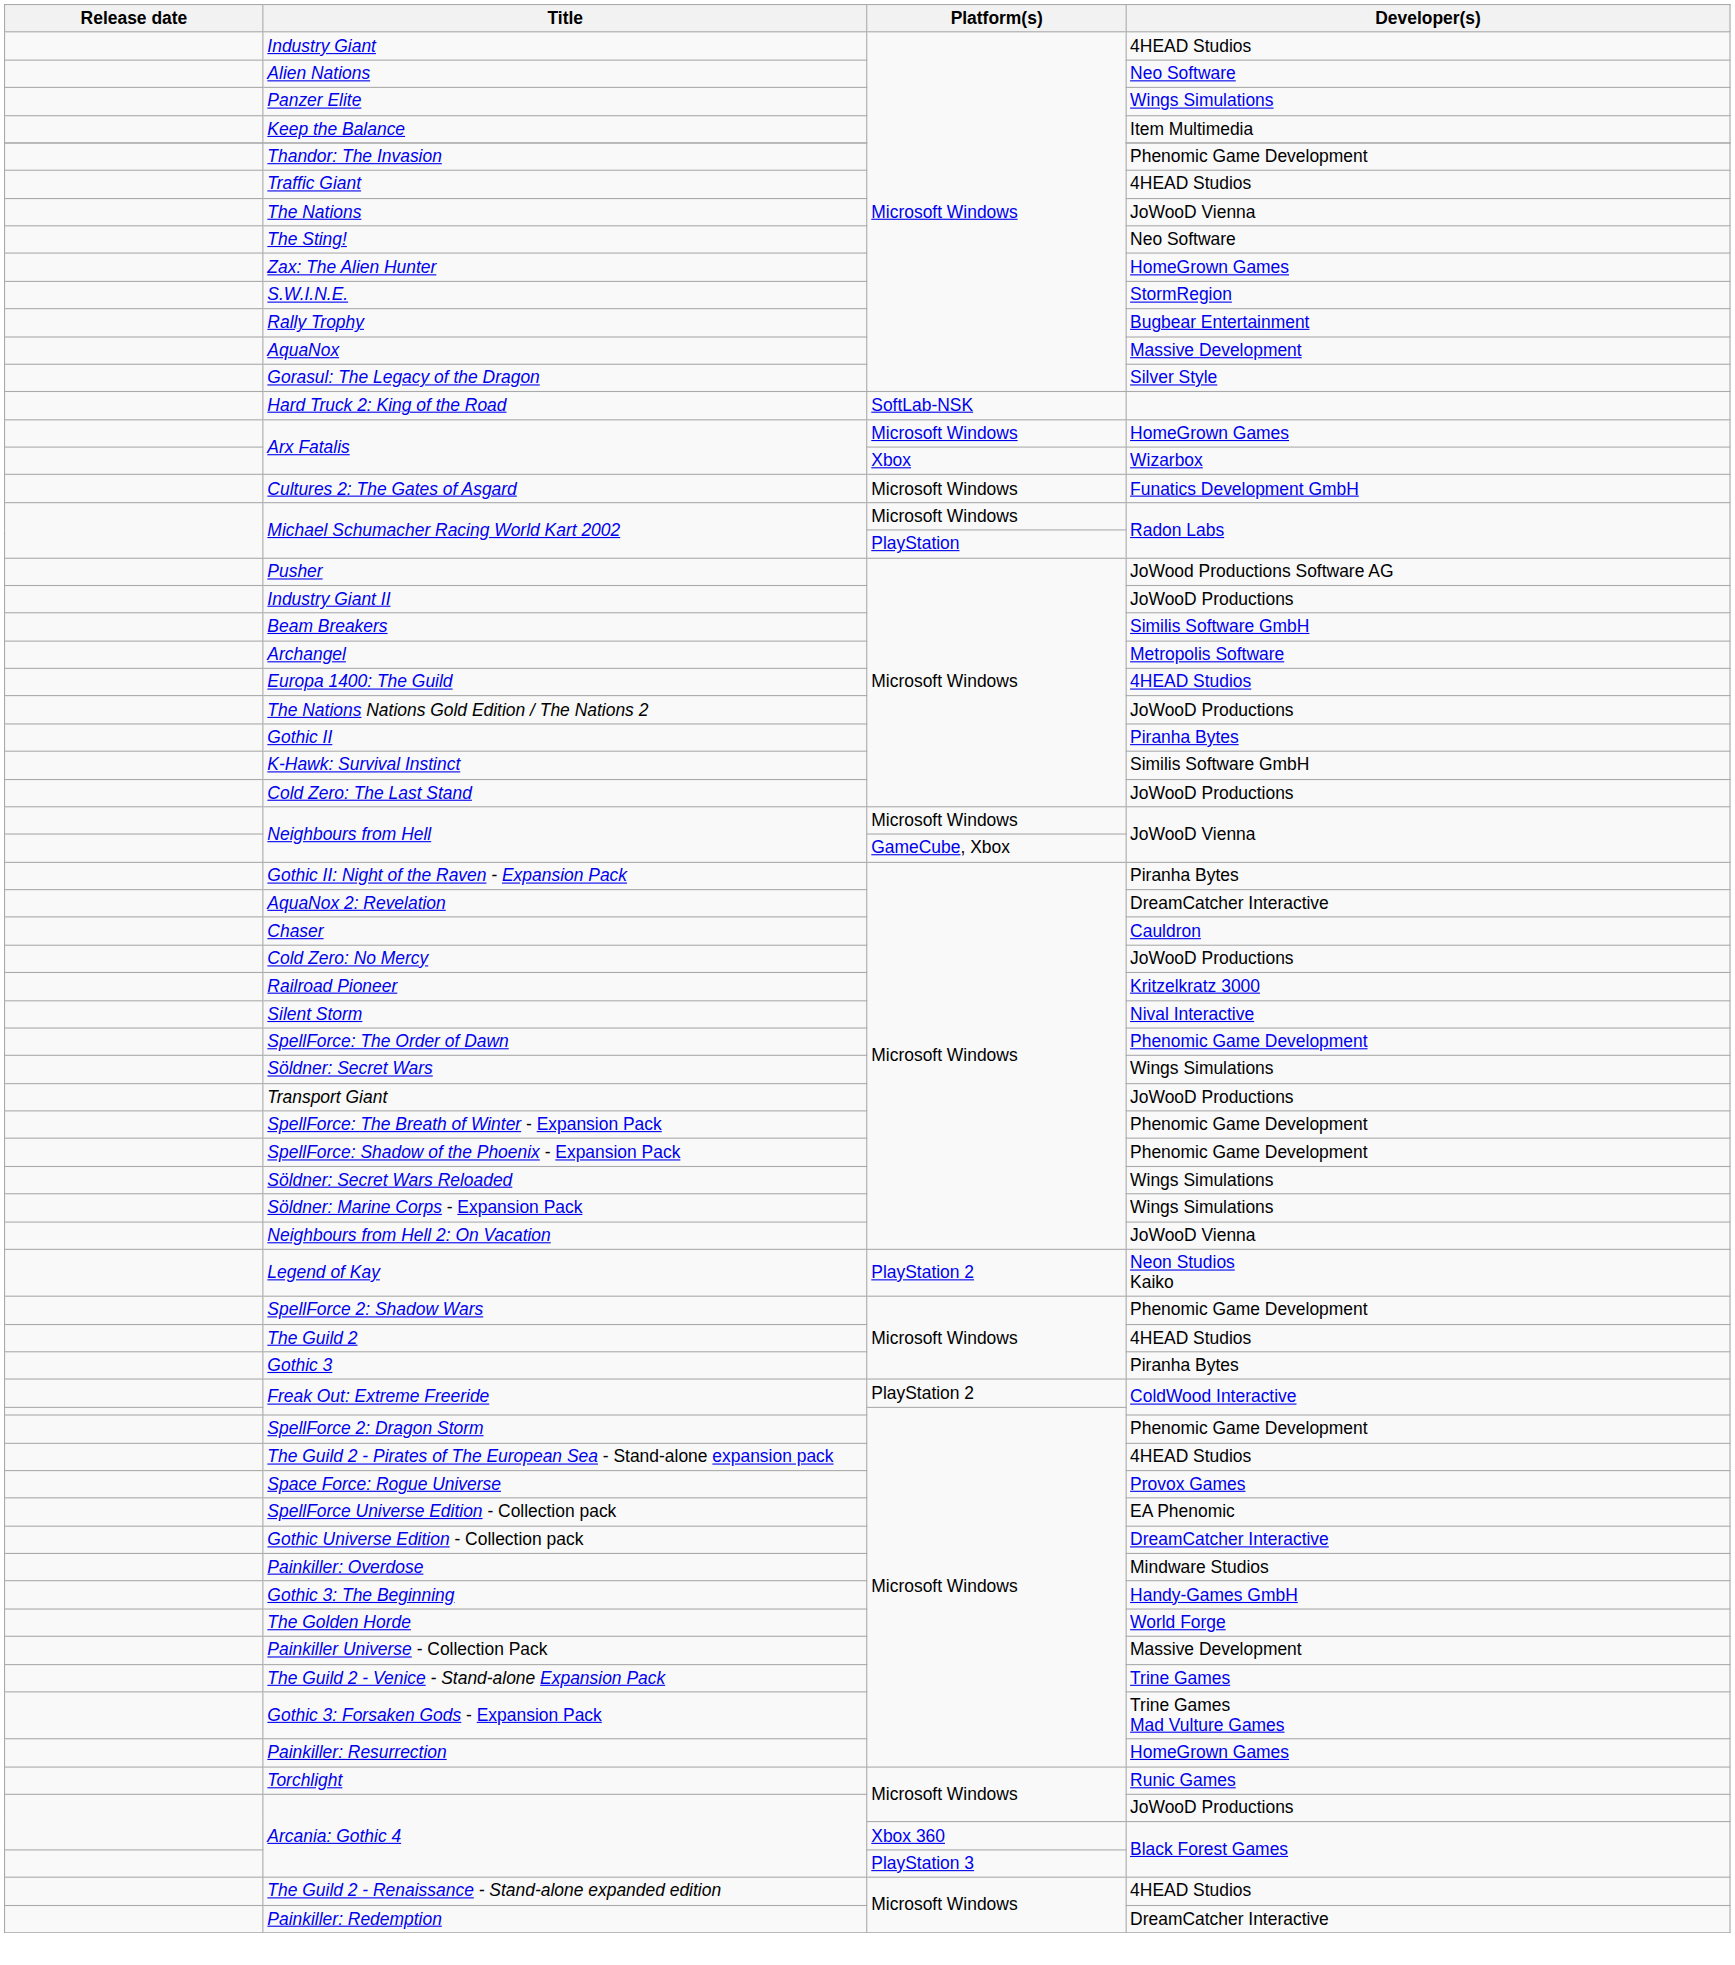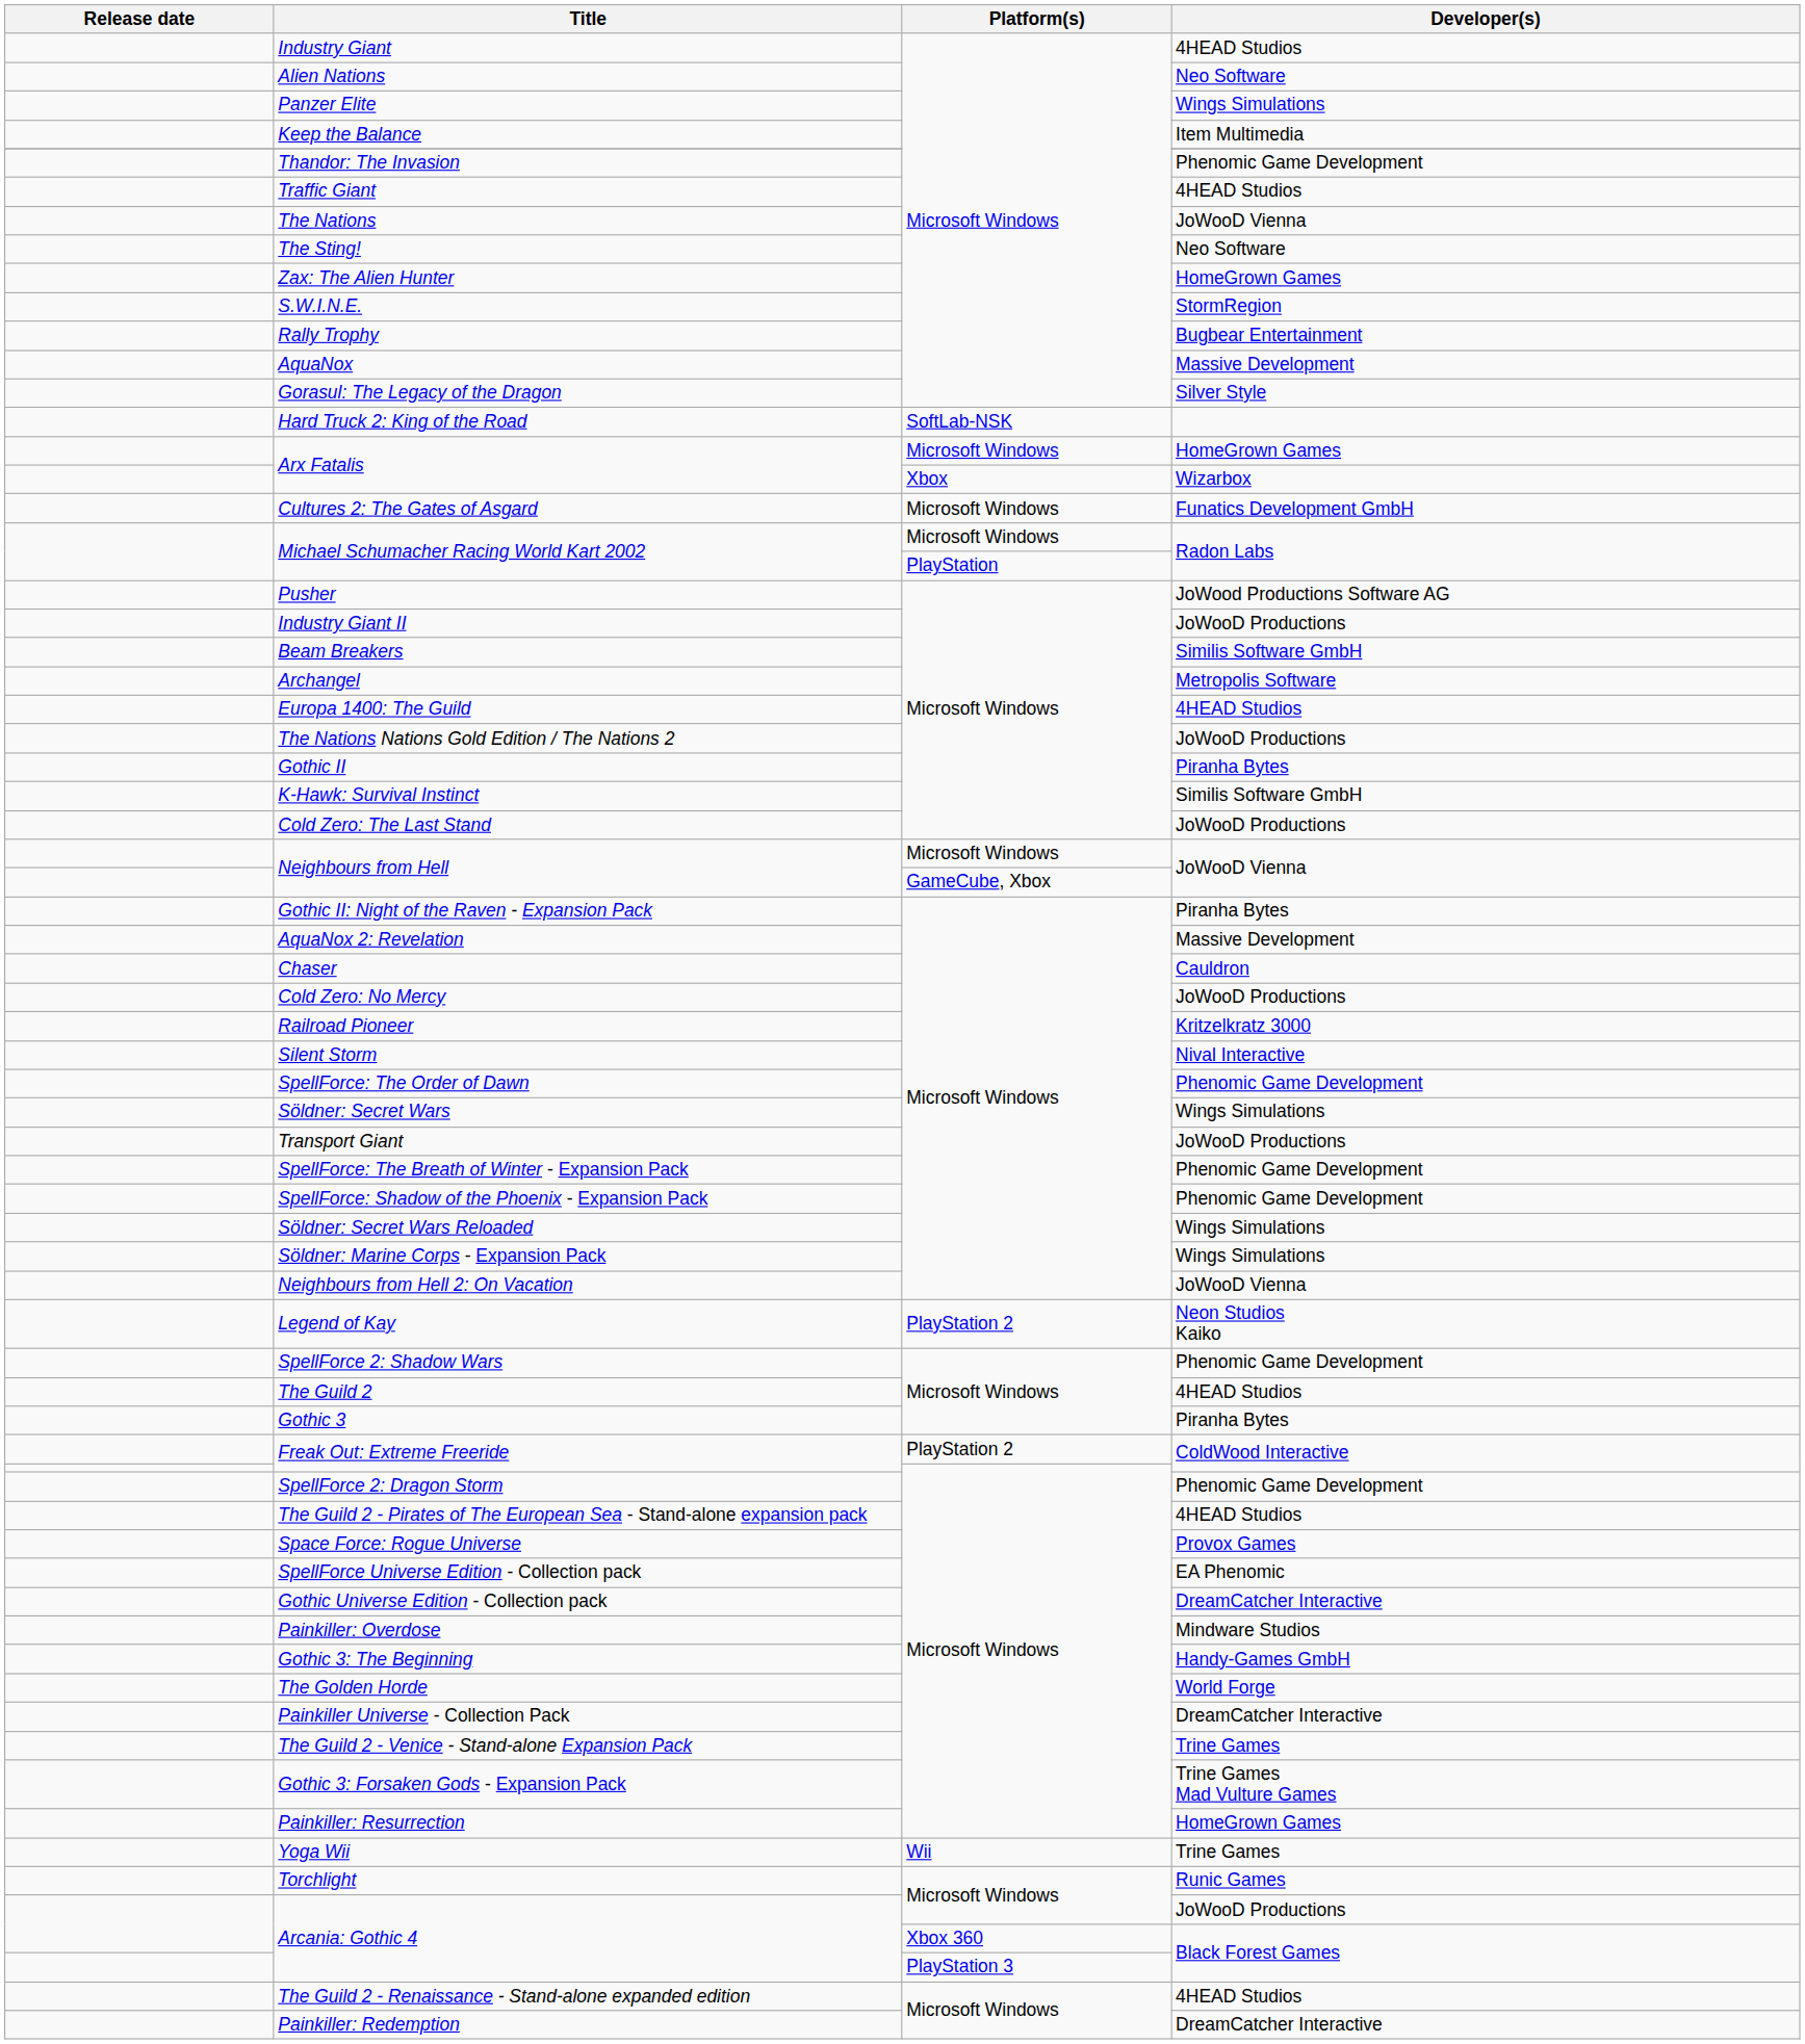 <table class="wikitable sortable" style="width: 100%">
 <tr>
 <th style="width:15%">Release date</th>
 <th style="width:35%">Title</th>
 <th style="width:15%">Platform(s)</th>
 <th style="width:40%">Developer(s)</th>
 </tr>
 <tr>
 <td></td>
 <td><em><a href='#'>Industry Giant</a></em></td>
 <td rowspan="14"><a href='#'>Microsoft Windows</a></td>
 <td>4HEAD Studios</td>
 </tr>
 <tr>
 <td></td>
 <td><em><a href='#'>Alien Nations</a></em></td>
 <td><a href='#'>Neo Software</a></td>
 </tr>
 <tr>
 <td></td>
 <td><em><a href='#'>Panzer Elite</a></em></td>
 <td><a href='#'>Wings Simulations</a></td>
 </tr>
 <tr>
 <td></td>
 <td><em><a href='#'>Keep the Balance</a></em></td>
 <td>Item Multimedia</td>
 </tr>
 <tr>
 </tr>
 <tr>
 <td></td>
 <td><em><a href='#'>Thandor: The Invasion</a></em></td>
 <td>Phenomic Game Development</td>
 </tr>
 <tr>
 <td></td>
 <td><em><a href='#'>Traffic Giant</a></em></td>
 <td>4HEAD Studios</td>
 </tr>
 <tr>
 <td></td>
 <td><em><a href='#'>The Nations</a></em></td>
 <td>JoWooD Vienna</td>
 </tr>
 <tr>
 <td></td>
 <td><em><a href='#'>The Sting!</a></em></td>
 <td>Neo Software</td>
 </tr>
 <tr>
 <td></td>
 <td><em><a href='#'>Zax: The Alien Hunter</a></em></td>
 <td><a href='#'>HomeGrown Games</a></td>
 </tr>
 <tr>
 <td></td>
 <td><em><a href='#'>S.W.I.N.E.</a></em></td>
 <td><a href='#'>StormRegion</a></td>
 </tr>
 <tr>
 <td></td>
 <td><em><a href='#'>Rally Trophy</a></em></td>
 <td><a href='#'>Bugbear Entertainment</a></td>
 </tr>
 <tr>
 <td></td>
 <td><em><a href='#'>AquaNox</a></em></td>
 <td><a href='#'>Massive Development</a></td>
 </tr>
 <tr>
 <td></td>
 <td><em><a href='#'>Gorasul: The Legacy of the Dragon</a></em></td>
 <td><a href='#'>Silver Style</a></td>
 </tr>
 <tr>
 <td></td>
 <td><em><a href='#'>Hard Truck 2: King of the Road</a></em></td>
 <td><a href='#'>SoftLab-NSK</a></td>
 </tr>
 <tr>
 <td></td>
 <td rowspan="2"><em><a href='#'>Arx Fatalis</a></em></td>
 <td><a href='#'>Microsoft Windows</a></td>
 <td><a href='#'>HomeGrown Games</a></td>
 </tr>
 <tr>
 <td></td>
 <td><a href='#'>Xbox</a></td>
 <td><a href='#'>Wizarbox</a></td>
 </tr>
 <tr>
 <td></td>
 <td><em><a href='#'>Cultures 2: The Gates of Asgard</a></em></td>
 <td>Microsoft Windows</td>
 <td><a href='#'>Funatics Development GmbH</a></td>
 </tr>
 <tr>
 <td rowspan="2"></td>
 <td rowspan="2"><em><a href='#'>Michael Schumacher Racing World Kart 2002</a></em></td>
 <td>Microsoft Windows</td>
 <td rowspan="2"><a href='#'>Radon Labs</a></td>
 </tr>
 <tr>
 <td><a href='#'>PlayStation</a></td>
 </tr>
 <tr>
 <td></td>
 <td><em><a href='#'>Pusher</a></em></td>
 <td rowspan="9">Microsoft Windows</td>
 <td>JoWood Productions Software AG</td>
 </tr>
 <tr>
 <td></td>
 <td><em><a href='#'>Industry Giant II</a></em></td>
 <td>JoWooD Productions</td>
 </tr>
 <tr>
 <td></td>
 <td><em><a href='#'>Beam Breakers</a></em></td>
 <td><a href='#'>Similis Software GmbH</a></td>
 </tr>
 <tr>
 <td></td>
 <td><em><a href='#'>Archangel</a></em></td>
 <td><a href='#'>Metropolis Software</a></td>
 </tr>
 <tr>
 <td></td>
 <td><em><a href='#'>Europa 1400: The Guild</a></em></td>
 <td><a href='#'>4HEAD Studios</a></td>
 </tr>
 <tr>
 <td></td>
 <td><em><a href='#'>The Nations</a> Nations Gold Edition / The Nations 2</em></td>
 <td>JoWooD Productions</td>
 </tr>
 <tr>
 <td></td>
 <td><em><a href='#'>Gothic II</a></em></td>
 <td><a href='#'>Piranha Bytes</a></td>
 </tr>
 <tr>
 <td></td>
 <td><em><a href='#'>K-Hawk: Survival Instinct</a></em></td>
 <td>Similis Software GmbH</td>
 </tr>
 <tr>
 <td></td>
 <td><em><a href='#'>Cold Zero: The Last Stand</a></em></td>
 <td>JoWooD Productions</td>
 </tr>
 <tr>
 <td></td>
 <td rowspan="2"><em><a href='#'>Neighbours from Hell</a></em></td>
 <td>Microsoft Windows</td>
 <td rowspan="2">JoWooD Vienna</td>
 </tr>
 <tr>
 <td></td>
 <td><a href='#'>GameCube</a>, Xbox</td>
 </tr>
 <tr>
 <td></td>
 <td><em><a href='#'>Gothic II: Night of the Raven</a> - <a href='#'>Expansion Pack</a></em></td>
 <td rowspan="14">Microsoft Windows</td>
 <td>Piranha Bytes</td>
 </tr>
 <tr>
 <td></td>
 <td><em><a href='#'>AquaNox 2: Revelation</a></em></td>
-<td>DreamCatcher Interactive</td>
+<td>Massive Development</td>
 </tr>
 <tr>
 <td></td>
 <td><em><a href='#'>Chaser</a></em></td>
 <td><a href='#'>Cauldron</a></td>
 </tr>
 <tr>
 <td></td>
 <td><em><a href='#'>Cold Zero: No Mercy</a></em></td>
 <td>JoWooD Productions</td>
 </tr>
 <tr>
 <td></td>
 <td><em><a href='#'>Railroad Pioneer</a></em></td>
 <td><a href='#'>Kritzelkratz 3000</a></td>
 </tr>
 <tr>
 <td></td>
 <td><em><a href='#'>Silent Storm</a></em></td>
 <td><a href='#'>Nival Interactive</a></td>
 </tr>
 <tr>
 <td></td>
 <td><em><a href='#'>SpellForce: The Order of Dawn</a></em></td>
 <td><a href='#'>Phenomic Game Development</a></td>
 </tr>
 <tr>
 <td></td>
 <td><em><a href='#'>Söldner: Secret Wars</a></em></td>
 <td>Wings Simulations</td>
 </tr>
 <tr>
 <td></td>
 <td><em>Transport Giant</em></td>
 <td>JoWooD Productions</td>
 </tr>
 <tr>
 <td></td>
 <td><em><a href='#'>SpellForce: The Breath of Winter</a></em> - <a href='#'>Expansion Pack</a></td>
 <td>Phenomic Game Development</td>
 </tr>
 <tr>
 <td></td>
 <td><em><a href='#'>SpellForce: Shadow of the Phoenix</a></em> - <a href='#'>Expansion Pack</a></td>
 <td>Phenomic Game Development</td>
 </tr>
 <tr>
 <td></td>
 <td><em><a href='#'>Söldner: Secret Wars Reloaded</a></em></td>
 <td>Wings Simulations</td>
 </tr>
 <tr>
 <td></td>
 <td><em><a href='#'>Söldner: Marine Corps</a></em> - <a href='#'>Expansion Pack</a></td>
 <td>Wings Simulations</td>
 </tr>
 <tr>
 <td></td>
 <td><em><a href='#'>Neighbours from Hell 2: On Vacation</a></em></td>
 <td>JoWooD Vienna</td>
 </tr>
 <tr>
 <td></td>
 <td><em><a href='#'>Legend of Kay</a></em></td>
 <td><a href='#'>PlayStation 2</a></td>
 <td><a href='#'>Neon Studios</a><br>Kaiko</td>
 </tr>
 <tr>
 <td></td>
 <td><em><a href='#'>SpellForce 2: Shadow Wars</a></em></td>
 <td rowspan="3">Microsoft Windows</td>
 <td>Phenomic Game Development</td>
 </tr>
 <tr>
 <td></td>
 <td><em><a href='#'>The Guild 2</a></em></td>
 <td>4HEAD Studios</td>
 </tr>
 <tr>
 <td></td>
 <td><em><a href='#'>Gothic 3</a></em></td>
 <td>Piranha Bytes</td>
 </tr>
 <tr>
 <td></td>
 <td rowspan="2"><em><a href='#'>Freak Out: Extreme Freeride</a></em></td>
 <td>PlayStation 2</td>
 <td rowspan="2"><a href='#'>ColdWood Interactive</a></td>
 </tr>
 <tr>
 <td></td>
 <td rowspan="13">Microsoft Windows</td>
 </tr>
 <tr>
 <td></td>
 <td><em><a href='#'>SpellForce 2: Dragon Storm</a></em></td>
 <td>Phenomic Game Development</td>
 </tr>
 <tr>
 <td></td>
 <td><em><a href='#'>The Guild 2 - Pirates of The European Sea</a></em> - Stand-alone <a href='#'>expansion pack</a></td>
 <td>4HEAD Studios</td>
 </tr>
 <tr>
 <td></td>
 <td><em><a href='#'>Space Force: Rogue Universe</a></em></td>
 <td><a href='#'>Provox Games</a></td>
 </tr>
 <tr>
 <td></td>
 <td><em><a href='#'>SpellForce Universe Edition</a></em> - Collection pack</td>
 <td>EA Phenomic</td>
 </tr>
 <tr>
 <td></td>
 <td><em><a href='#'>Gothic Universe Edition</a></em> - Collection pack</td>
 <td><a href='#'>DreamCatcher Interactive</a></td>
 </tr>
 <tr>
 <td></td>
 <td><em><a href='#'>Painkiller: Overdose</a></em></td>
 <td>Mindware Studios</td>
 </tr>
 <tr>
 <td></td>
 <td><em><a href='#'>Gothic 3: The Beginning</a></em></td>
 <td><a href='#'>Handy-Games GmbH</a></td>
 </tr>
 <tr>
 <td></td>
 <td><em><a href='#'>The Golden Horde</a></em></td>
 <td><a href='#'>World Forge</a></td>
 </tr>
 <tr>
 <td></td>
 <td><em><a href='#'>Painkiller Universe</a></em> - Collection Pack</td>
-<td>Massive Development</td>
+<td>DreamCatcher Interactive</td>
 </tr>
 <tr>
 <td></td>
 <td><em><a href='#'>The Guild 2 - Venice</a> - Stand-alone <a href='#'>Expansion Pack</a></em></td>
 <td><a href='#'>Trine Games</a></td>
 </tr>
 <tr>
 <td></td>
 <td><em><a href='#'>Gothic 3: Forsaken Gods</a></em> - <a href='#'>Expansion Pack</a></td>
 <td>Trine Games<br><a href='#'>Mad Vulture Games</a></td>
 </tr>
 <tr>
 <td></td>
 <td><em><a href='#'>Painkiller: Resurrection</a></em></td>
 <td><a href='#'>HomeGrown Games</a></td>
+</tr>
+<tr>
+<td></td>
+<td><em><a href='#'>Yoga Wii</a></em></td>
+<td><a href='#'>Wii</a></td>
+<td>Trine Games</td>
 </tr>
 <tr>
 <td></td>
 <td><em><a href='#'>Torchlight</a></em></td>
 <td rowspan="2">Microsoft Windows</td>
 <td><a href='#'>Runic Games</a></td>
 </tr>
 <tr>
 <td rowspan="2"></td>
 <td rowspan="3"><em><a href='#'>Arcania: Gothic 4</a></em></td>
 <td>JoWooD Productions</td>
 </tr>
 <tr>
 <td><a href='#'>Xbox 360</a></td>
 <td rowspan="2"><a href='#'>Black Forest Games</a></td>
 </tr>
 <tr>
 <td></td>
 <td><a href='#'>PlayStation 3</a></td>
 </tr>
 <tr>
 <td></td>
 <td><em><a href='#'>The Guild 2 - Renaissance</a> - Stand-alone expanded edition</em></td>
 <td rowspan="2">Microsoft Windows</td>
 <td>4HEAD Studios</td>
 </tr>
 <tr>
 <td></td>
 <td><em><a href='#'>Painkiller: Redemption</a></em></td>
 <td>DreamCatcher Interactive</td>
 </tr>
 </table>
